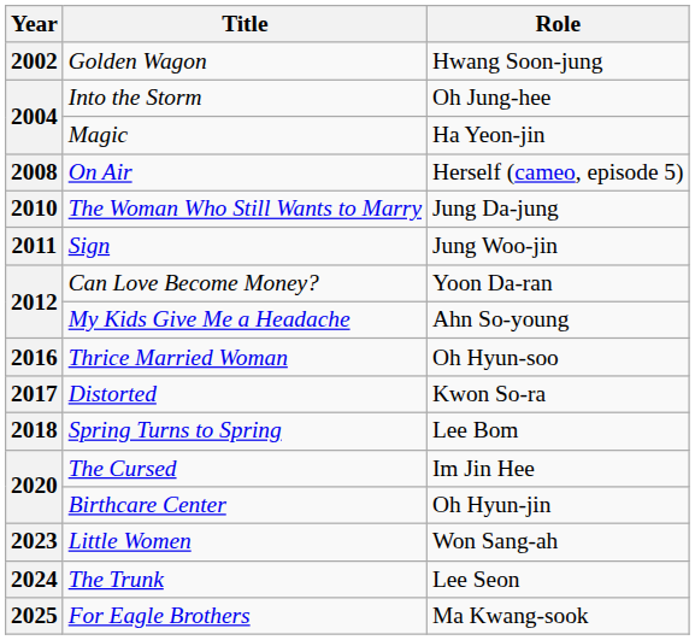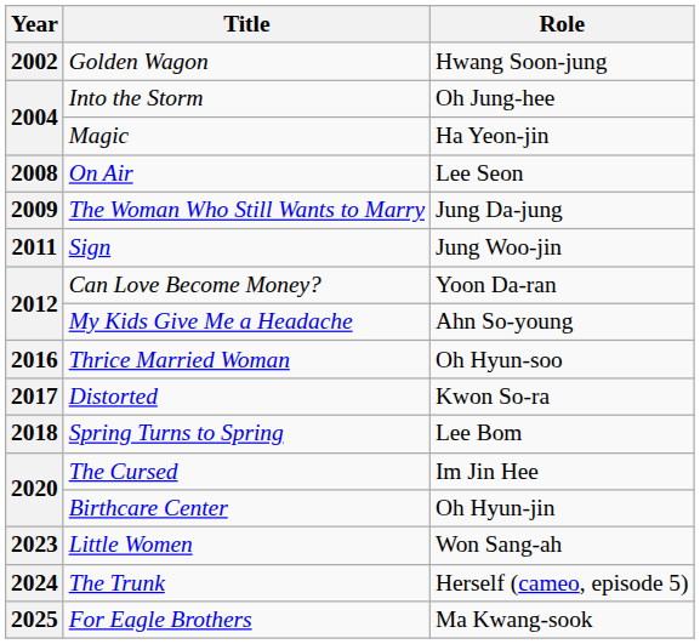 <table class="wikitable plainrowheaders sortable">
 <tr>
 <th scope="col">Year</th>
 <th scope="col">Title</th>
 <th scope="col">Role</th>
 </tr>
 <tr>
 <th scope="row">2002</th>
 <td><em>Golden Wagon</em></td>
 <td>Hwang Soon-jung</td>
 </tr>
 <tr>
 <th scope="row" rowspan="2">2004</th>
 <td><em>Into the Storm</em></td>
 <td>Oh Jung-hee</td>
 </tr>
 <tr>
 <td><em>Magic</em></td>
 <td>Ha Yeon-jin</td>
 </tr>
 <tr>
 <th scope="row">2008</th>
 <td><em><a href='#'>On Air</a></em></td>
-<td>Herself (<a href='#'>cameo</a>, episode 5)</td>
+<td>Lee Seon</td>
 </tr>
 <tr>
-<th scope="row">2010</th>
+<th scope="row">2009</th>
 <td><em><a href='#'>The Woman Who Still Wants to Marry</a></em></td>
 <td>Jung Da-jung</td>
 </tr>
 <tr>
 <th scope="row">2011</th>
 <td><em><a href='#'>Sign</a></em></td>
 <td>Jung Woo-jin</td>
 </tr>
 <tr>
 <th scope="row" rowspan="2">2012</th>
 <td><em>Can Love Become Money?</em></td>
 <td>Yoon Da-ran</td>
 </tr>
 <tr>
 <td><em><a href='#'>My Kids Give Me a Headache</a></em></td>
 <td>Ahn So-young</td>
 </tr>
 <tr>
 <th scope="row">2016</th>
 <td><em><a href='#'>Thrice Married Woman</a></em></td>
 <td>Oh Hyun-soo</td>
 </tr>
 <tr>
 <th scope="row">2017</th>
 <td><em><a href='#'>Distorted</a></em></td>
 <td>Kwon So-ra</td>
 </tr>
 <tr>
 <th scope="row">2018</th>
 <td><em><a href='#'>Spring Turns to Spring</a></em></td>
 <td>Lee Bom</td>
 </tr>
 <tr>
 <th scope="row" rowspan="2">2020</th>
 <td><em><a href='#'>The Cursed</a></em></td>
 <td>Im Jin Hee</td>
 </tr>
 <tr>
 <td><em><a href='#'>Birthcare Center</a></em></td>
 <td>Oh Hyun-jin</td>
 </tr>
 <tr>
 <th scope="row">2023</th>
 <td><em><a href='#'>Little Women</a></em></td>
 <td>Won Sang-ah</td>
 </tr>
 <tr>
 <th scope="row">2024</th>
 <td><em><a href='#'>The Trunk</a></em></td>
-<td>Lee Seon</td>
+<td>Herself (<a href='#'>cameo</a>, episode 5)</td>
 </tr>
 <tr>
 <th scope="row">2025</th>
 <td><em><a href='#'>For Eagle Brothers</a></em></td>
 <td>Ma Kwang-sook</td>
 </tr>
 </table>
